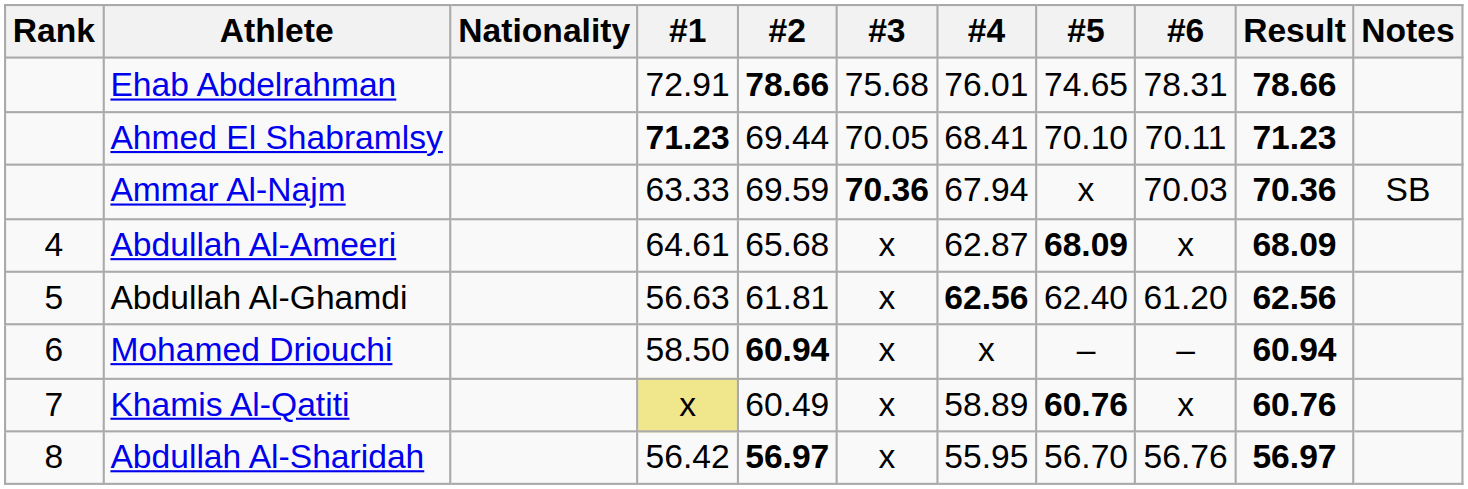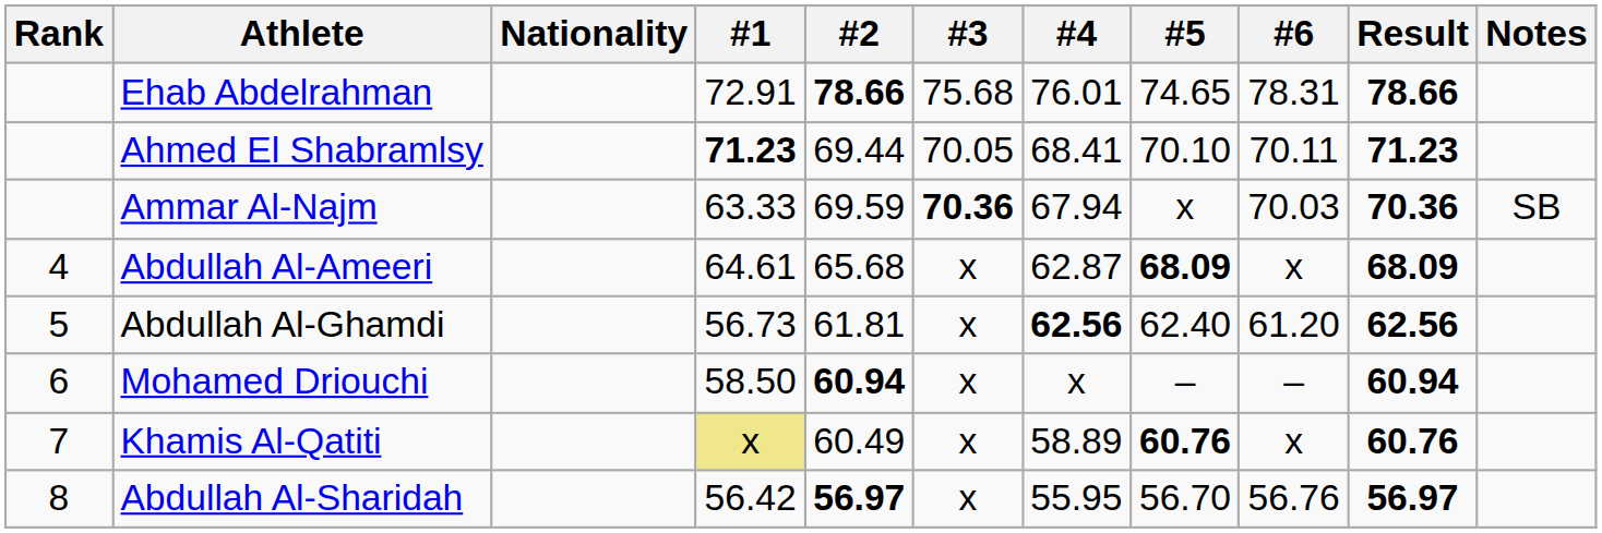 <table class="wikitable sortable" style="text-align:center">
 <tr>
 <th>Rank</th>
 <th>Athlete</th>
 <th>Nationality</th>
 <th>#1</th>
 <th>#2</th>
 <th>#3</th>
 <th>#4</th>
 <th>#5</th>
 <th>#6</th>
 <th>Result</th>
 <th>Notes</th>
 </tr>
 <tr>
 <td></td>
 <td align="left"><a href='#'>Ehab Abdelrahman</a></td>
 <td align=left></td>
 <td>72.91</td>
 <td><strong>78.66</strong></td>
 <td>75.68</td>
 <td>76.01</td>
 <td>74.65</td>
 <td>78.31</td>
 <td><strong>78.66</strong></td>
 <td></td>
 </tr>
 <tr>
 <td></td>
 <td align="left"><a href='#'>Ahmed El Shabramlsy</a></td>
 <td align=left></td>
 <td><strong>71.23</strong></td>
 <td>69.44</td>
 <td>70.05</td>
 <td>68.41</td>
 <td>70.10</td>
 <td>70.11</td>
 <td><strong>71.23</strong></td>
 <td></td>
 </tr>
 <tr>
 <td></td>
 <td align="left"><a href='#'>Ammar Al-Najm</a></td>
 <td align=left></td>
 <td>63.33</td>
 <td>69.59</td>
 <td><strong>70.36</strong></td>
 <td>67.94</td>
 <td>x</td>
 <td>70.03</td>
 <td><strong>70.36</strong></td>
 <td>SB</td>
 </tr>
 <tr>
 <td>4</td>
 <td align="left"><a href='#'>Abdullah Al-Ameeri</a></td>
 <td align=left></td>
 <td>64.61</td>
 <td>65.68</td>
 <td>x</td>
 <td>62.87</td>
 <td><strong>68.09</strong></td>
 <td>x</td>
 <td><strong>68.09</strong></td>
 <td></td>
 </tr>
 <tr>
 <td>5</td>
 <td align="left">Abdullah Al-Ghamdi</td>
 <td align=left></td>
-<td>56.63</td>
+<td>56.73</td>
 <td>61.81</td>
 <td>x</td>
 <td><strong>62.56</strong></td>
 <td>62.40</td>
 <td>61.20</td>
 <td><strong>62.56</strong></td>
 <td></td>
 </tr>
 <tr>
 <td>6</td>
 <td align="left"><a href='#'>Mohamed Driouchi</a></td>
 <td align=left></td>
 <td>58.50</td>
 <td><strong>60.94</strong></td>
 <td>x</td>
 <td>x</td>
 <td>–</td>
 <td>–</td>
 <td><strong>60.94</strong></td>
 <td></td>
 </tr>
 <tr>
 <td>7</td>
 <td align="left"><a href='#'>Khamis Al-Qatiti</a></td>
 <td align=left></td>
 <td style="background: khaki;">x</td>
 <td>60.49</td>
 <td>x</td>
 <td>58.89</td>
 <td><strong>60.76</strong></td>
 <td>x</td>
 <td><strong>60.76</strong></td>
 <td></td>
 </tr>
 <tr>
 <td>8</td>
 <td align="left"><a href='#'>Abdullah Al-Sharidah</a></td>
 <td align=left></td>
 <td>56.42</td>
 <td><strong>56.97</strong></td>
 <td>x</td>
 <td>55.95</td>
 <td>56.70</td>
 <td>56.76</td>
 <td><strong>56.97</strong></td>
 <td></td>
 </tr>
 </table>
